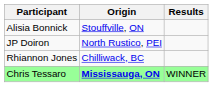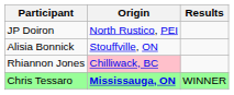 <table class="wikitable">
 <tr>
 <th>Participant</th>
 <th>Origin</th>
 <th>Results</th>
 </tr>
 <tr>
+<td>JP Doiron</td>
+<td><a href='#'>North Rustico</a>, <a href='#'>PEI</a></td>
+<td></td>
+</tr>
+<tr>
 <td>Alisia Bonnick</td>
 <td><a href='#'>Stouffville</a>, <a href='#'>ON</a></td>
 <td></td>
 </tr>
 <tr>
-<td>JP Doiron</td>
-<td><a href='#'>North Rustico</a>, <a href='#'>PEI</a></td>
-<td></td>
-</tr>
-<tr>
 <td>Rhiannon Jones</td>
-<td><a href='#'>Chilliwack, BC</a></td>
+<td style="background: pink;"><a href='#'>Chilliwack, BC</a></td>
 <td></td>
 </tr>
 <tr>
 <td style="background: #98FF98">Chris Tessaro</td>
 <td style="background: #98FF98"><strong><a href='#'>Mississauga, ON</a></strong></td>
 <td style="background: #98FF98">WINNER</td>
 </tr>
 </table>
